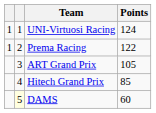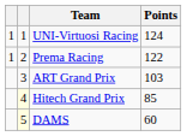 <table class="wikitable" style="font-size: 85%;">
 <tr>
 <th></th>
 <th></th>
 <th>Team</th>
 <th>Points</th>
 </tr>
 <tr>
 <td align="left"> 1</td>
 <td align="center">1</td>
 <td> <a href='#'>UNI-Virtuosi Racing</a></td>
 <td>124</td>
 </tr>
 <tr>
 <td align="left"> 1</td>
 <td align="center">2</td>
 <td> <a href='#'>Prema Racing</a></td>
 <td>122</td>
 </tr>
 <tr>
 <td align="left"></td>
 <td align="center">3</td>
 <td> <a href='#'>ART Grand Prix</a></td>
-<td>105</td>
+<td>103</td>
 </tr>
 <tr>
 <td align="left"></td>
-<td align="center">4</td>
+<td align="center" style="background: lightyellow;">4</td>
 <td> <a href='#'>Hitech Grand Prix</a></td>
 <td>85</td>
 </tr>
 <tr>
 <td align="left"></td>
 <td align="center" style="background: lightyellow;">5</td>
 <td> <a href='#'>DAMS</a></td>
 <td>60</td>
 </tr>
 </table>
